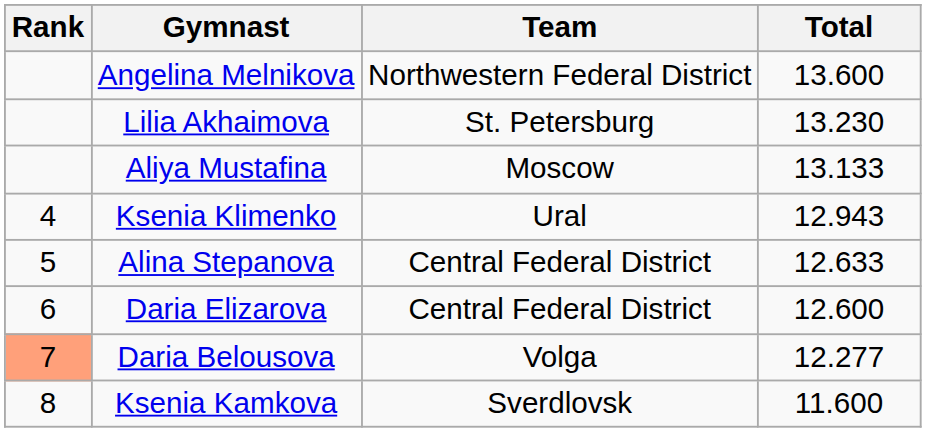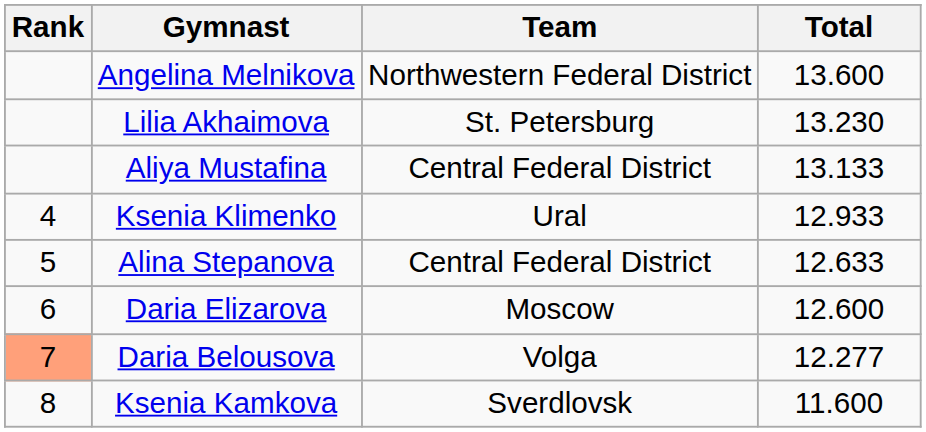 <table class="wikitable" style="text-align:center">
 <tr>
 <th>Rank</th>
 <th>Gymnast</th>
 <th>Team</th>
 <th style="width:5em">Total</th>
 </tr>
 <tr>
 <td></td>
 <td><a href='#'>Angelina Melnikova</a></td>
 <td>Northwestern Federal District</td>
 <td>13.600</td>
 </tr>
 <tr>
 <td></td>
 <td><a href='#'>Lilia Akhaimova</a></td>
 <td>St. Petersburg</td>
 <td>13.230</td>
 </tr>
 <tr>
 <td></td>
 <td><a href='#'>Aliya Mustafina</a></td>
-<td>Moscow</td>
+<td>Central Federal District</td>
 <td>13.133</td>
 </tr>
 <tr>
 <td>4</td>
 <td><a href='#'>Ksenia Klimenko</a></td>
 <td>Ural</td>
-<td>12.943</td>
+<td>12.933</td>
 </tr>
 <tr>
 <td>5</td>
 <td><a href='#'>Alina Stepanova</a></td>
 <td>Central Federal District</td>
 <td>12.633</td>
 </tr>
 <tr>
 <td>6</td>
 <td><a href='#'>Daria Elizarova</a></td>
-<td>Central Federal District</td>
+<td>Moscow</td>
 <td>12.600</td>
 </tr>
 <tr>
 <td style="background: lightsalmon;">7</td>
 <td><a href='#'>Daria Belousova</a></td>
 <td>Volga</td>
 <td>12.277</td>
 </tr>
 <tr>
 <td>8</td>
 <td><a href='#'>Ksenia Kamkova</a></td>
 <td>Sverdlovsk</td>
 <td>11.600</td>
 </tr>
 </table>
